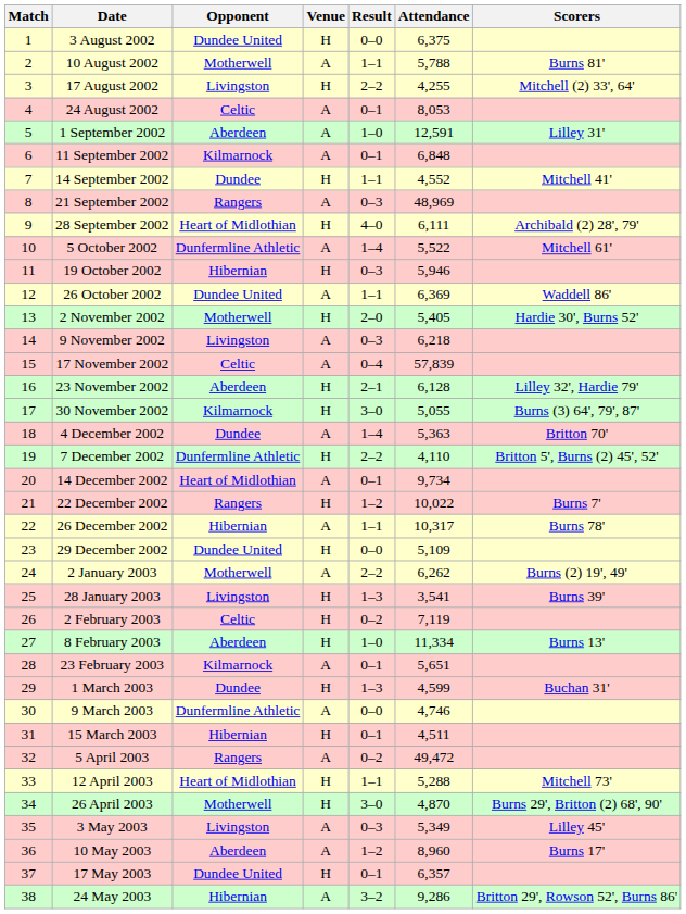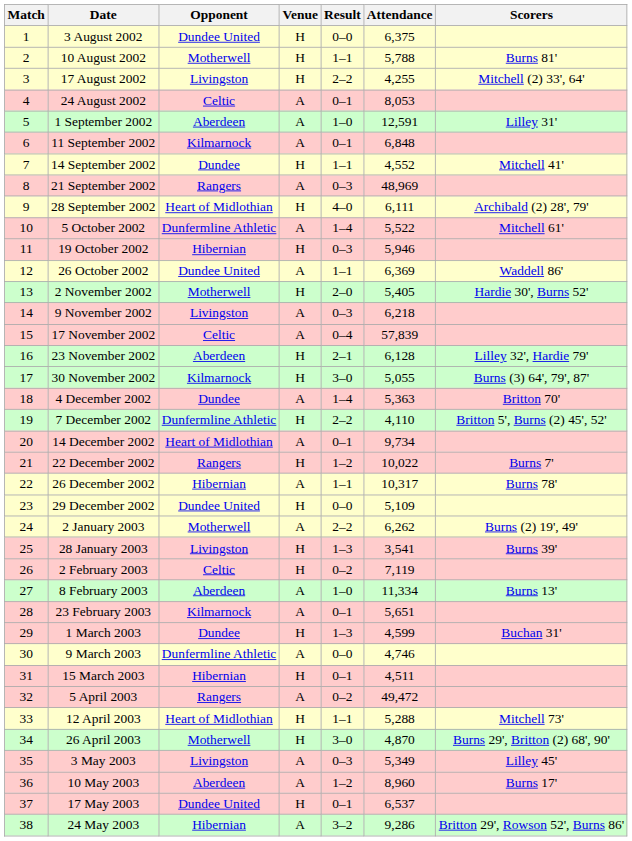 <table class="wikitable" style="font-size:100%; text-align:center">
 <tr>
 <th>Match</th>
 <th>Date</th>
 <th>Opponent</th>
 <th>Venue</th>
 <th>Result</th>
 <th>Attendance</th>
 <th>Scorers</th>
 </tr>
 <tr style="background: #FFFFCC;">
 <td>1</td>
 <td>3 August 2002</td>
 <td><a href='#'>Dundee United</a></td>
 <td>H</td>
 <td>0–0</td>
 <td>6,375</td>
 <td></td>
 </tr>
 <tr style="background: #FFFFCC;">
 <td>2</td>
 <td>10 August 2002</td>
 <td><a href='#'>Motherwell</a></td>
-<td>A</td>
+<td>H</td>
 <td>1–1</td>
 <td>5,788</td>
 <td><a href='#'>Burns</a> 81'</td>
 </tr>
 <tr style="background: #FFFFCC;">
 <td>3</td>
 <td>17 August 2002</td>
 <td><a href='#'>Livingston</a></td>
 <td>H</td>
 <td>2–2</td>
 <td>4,255</td>
 <td><a href='#'>Mitchell</a> (2) 33', 64'</td>
 </tr>
 <tr style="background: #FFCCCC;">
 <td>4</td>
 <td>24 August 2002</td>
 <td><a href='#'>Celtic</a></td>
 <td>A</td>
 <td>0–1</td>
 <td>8,053</td>
 <td></td>
 </tr>
 <tr style="background: #CCFFCC;">
 <td>5</td>
 <td>1 September 2002</td>
 <td><a href='#'>Aberdeen</a></td>
 <td>A</td>
 <td>1–0</td>
 <td>12,591</td>
 <td><a href='#'>Lilley</a> 31'</td>
 </tr>
 <tr style="background: #FFCCCC;">
 <td>6</td>
 <td>11 September 2002</td>
 <td><a href='#'>Kilmarnock</a></td>
 <td>A</td>
 <td>0–1</td>
 <td>6,848</td>
 <td></td>
 </tr>
 <tr style="background: #FFFFCC;">
 <td>7</td>
 <td>14 September 2002</td>
 <td><a href='#'>Dundee</a></td>
 <td>H</td>
 <td>1–1</td>
 <td>4,552</td>
 <td><a href='#'>Mitchell</a> 41'</td>
 </tr>
 <tr style="background: #FFCCCC;">
 <td>8</td>
 <td>21 September 2002</td>
 <td><a href='#'>Rangers</a></td>
 <td>A</td>
 <td>0–3</td>
 <td>48,969</td>
 <td></td>
 </tr>
 <tr style="background: #FFFFCC;">
 <td>9</td>
 <td>28 September 2002</td>
 <td><a href='#'>Heart of Midlothian</a></td>
 <td>H</td>
 <td>4–0</td>
 <td>6,111</td>
 <td><a href='#'>Archibald</a> (2) 28', 79'</td>
 </tr>
 <tr style="background: #FFCCCC;">
 <td>10</td>
 <td>5 October 2002</td>
 <td><a href='#'>Dunfermline Athletic</a></td>
 <td>A</td>
 <td>1–4</td>
 <td>5,522</td>
 <td><a href='#'>Mitchell</a> 61'</td>
 </tr>
 <tr style="background: #FFCCCC;">
 <td>11</td>
 <td>19 October 2002</td>
 <td><a href='#'>Hibernian</a></td>
 <td>H</td>
 <td>0–3</td>
 <td>5,946</td>
 <td></td>
 </tr>
 <tr style="background: #FFFFCC;">
 <td>12</td>
 <td>26 October 2002</td>
 <td><a href='#'>Dundee United</a></td>
 <td>A</td>
 <td>1–1</td>
 <td>6,369</td>
 <td><a href='#'>Waddell</a> 86'</td>
 </tr>
 <tr style="background: #CCFFCC;">
 <td>13</td>
 <td>2 November 2002</td>
 <td><a href='#'>Motherwell</a></td>
 <td>H</td>
 <td>2–0</td>
 <td>5,405</td>
 <td><a href='#'>Hardie</a> 30', <a href='#'>Burns</a> 52'</td>
 </tr>
 <tr style="background: #FFCCCC;">
 <td>14</td>
 <td>9 November 2002</td>
 <td><a href='#'>Livingston</a></td>
 <td>A</td>
 <td>0–3</td>
 <td>6,218</td>
 <td></td>
 </tr>
 <tr style="background: #FFCCCC;">
 <td>15</td>
 <td>17 November 2002</td>
 <td><a href='#'>Celtic</a></td>
 <td>A</td>
 <td>0–4</td>
 <td>57,839</td>
 <td></td>
 </tr>
 <tr style="background: #CCFFCC;">
 <td>16</td>
 <td>23 November 2002</td>
 <td><a href='#'>Aberdeen</a></td>
 <td>H</td>
 <td>2–1</td>
 <td>6,128</td>
 <td><a href='#'>Lilley</a> 32', <a href='#'>Hardie</a> 79'</td>
 </tr>
 <tr style="background: #CCFFCC;">
 <td>17</td>
 <td>30 November 2002</td>
 <td><a href='#'>Kilmarnock</a></td>
 <td>H</td>
 <td>3–0</td>
 <td>5,055</td>
 <td><a href='#'>Burns</a> (3) 64', 79', 87'</td>
 </tr>
 <tr style="background: #FFCCCC;">
 <td>18</td>
 <td>4 December 2002</td>
 <td><a href='#'>Dundee</a></td>
 <td>A</td>
 <td>1–4</td>
 <td>5,363</td>
 <td><a href='#'>Britton</a> 70'</td>
 </tr>
 <tr style="background: #CCFFCC;">
 <td>19</td>
 <td>7 December 2002</td>
 <td><a href='#'>Dunfermline Athletic</a></td>
 <td>H</td>
 <td>2–2</td>
 <td>4,110</td>
 <td><a href='#'>Britton</a> 5', <a href='#'>Burns</a> (2) 45', 52'</td>
 </tr>
 <tr style="background: #FFCCCC;">
 <td>20</td>
 <td>14 December 2002</td>
 <td><a href='#'>Heart of Midlothian</a></td>
 <td>A</td>
 <td>0–1</td>
 <td>9,734</td>
 <td></td>
 </tr>
 <tr style="background: #FFCCCC;">
 <td>21</td>
 <td>22 December 2002</td>
 <td><a href='#'>Rangers</a></td>
 <td>H</td>
 <td>1–2</td>
 <td>10,022</td>
 <td><a href='#'>Burns</a> 7'</td>
 </tr>
 <tr style="background: #FFFFCC;">
 <td>22</td>
 <td>26 December 2002</td>
 <td><a href='#'>Hibernian</a></td>
 <td>A</td>
 <td>1–1</td>
 <td>10,317</td>
 <td><a href='#'>Burns</a> 78'</td>
 </tr>
 <tr style="background: #FFFFCC;">
 <td>23</td>
 <td>29 December 2002</td>
 <td><a href='#'>Dundee United</a></td>
 <td>H</td>
 <td>0–0</td>
 <td>5,109</td>
 <td></td>
 </tr>
 <tr style="background: #FFFFCC;">
 <td>24</td>
 <td>2 January 2003</td>
 <td><a href='#'>Motherwell</a></td>
 <td>A</td>
 <td>2–2</td>
 <td>6,262</td>
 <td><a href='#'>Burns</a> (2) 19', 49'</td>
 </tr>
 <tr style="background: #FFCCCC;">
 <td>25</td>
 <td>28 January 2003</td>
 <td><a href='#'>Livingston</a></td>
 <td>H</td>
 <td>1–3</td>
 <td>3,541</td>
 <td><a href='#'>Burns</a> 39'</td>
 </tr>
 <tr style="background: #FFCCCC;">
 <td>26</td>
 <td>2 February 2003</td>
 <td><a href='#'>Celtic</a></td>
 <td>H</td>
 <td>0–2</td>
 <td>7,119</td>
 <td></td>
 </tr>
 <tr style="background: #CCFFCC;">
 <td>27</td>
 <td>8 February 2003</td>
 <td><a href='#'>Aberdeen</a></td>
-<td>H</td>
+<td>A</td>
 <td>1–0</td>
 <td>11,334</td>
 <td><a href='#'>Burns</a> 13'</td>
 </tr>
 <tr style="background: #FFCCCC;">
 <td>28</td>
 <td>23 February 2003</td>
 <td><a href='#'>Kilmarnock</a></td>
 <td>A</td>
 <td>0–1</td>
 <td>5,651</td>
 <td></td>
 </tr>
 <tr style="background: #FFCCCC;">
 <td>29</td>
 <td>1 March 2003</td>
 <td><a href='#'>Dundee</a></td>
 <td>H</td>
 <td>1–3</td>
 <td>4,599</td>
 <td><a href='#'>Buchan</a> 31'</td>
 </tr>
 <tr style="background: #FFFFCC;">
 <td>30</td>
 <td>9 March 2003</td>
 <td><a href='#'>Dunfermline Athletic</a></td>
 <td>A</td>
 <td>0–0</td>
 <td>4,746</td>
 <td></td>
 </tr>
 <tr style="background: #FFCCCC;">
 <td>31</td>
 <td>15 March 2003</td>
 <td><a href='#'>Hibernian</a></td>
 <td>H</td>
 <td>0–1</td>
 <td>4,511</td>
 <td></td>
 </tr>
 <tr style="background: #FFCCCC;">
 <td>32</td>
 <td>5 April 2003</td>
 <td><a href='#'>Rangers</a></td>
 <td>A</td>
 <td>0–2</td>
 <td>49,472</td>
 <td></td>
 </tr>
 <tr style="background: #FFFFCC;">
 <td>33</td>
 <td>12 April 2003</td>
 <td><a href='#'>Heart of Midlothian</a></td>
 <td>H</td>
 <td>1–1</td>
 <td>5,288</td>
 <td><a href='#'>Mitchell</a> 73'</td>
 </tr>
 <tr style="background: #CCFFCC;">
 <td>34</td>
 <td>26 April 2003</td>
 <td><a href='#'>Motherwell</a></td>
 <td>H</td>
 <td>3–0</td>
 <td>4,870</td>
 <td><a href='#'>Burns</a> 29', <a href='#'>Britton</a> (2) 68', 90'</td>
 </tr>
 <tr style="background: #FFCCCC;">
 <td>35</td>
 <td>3 May 2003</td>
 <td><a href='#'>Livingston</a></td>
 <td>A</td>
 <td>0–3</td>
 <td>5,349</td>
 <td><a href='#'>Lilley</a> 45'</td>
 </tr>
 <tr style="background: #FFCCCC;">
 <td>36</td>
 <td>10 May 2003</td>
 <td><a href='#'>Aberdeen</a></td>
 <td>A</td>
 <td>1–2</td>
 <td>8,960</td>
 <td><a href='#'>Burns</a> 17'</td>
 </tr>
 <tr style="background: #FFCCCC;">
 <td>37</td>
 <td>17 May 2003</td>
 <td><a href='#'>Dundee United</a></td>
 <td>H</td>
 <td>0–1</td>
-<td>6,357</td>
+<td>6,537</td>
 <td></td>
 </tr>
 <tr style="background: #CCFFCC;">
 <td>38</td>
 <td>24 May 2003</td>
 <td><a href='#'>Hibernian</a></td>
 <td>A</td>
 <td>3–2</td>
 <td>9,286</td>
 <td><a href='#'>Britton</a> 29', <a href='#'>Rowson</a> 52', <a href='#'>Burns</a> 86'</td>
 </tr>
 </table>
